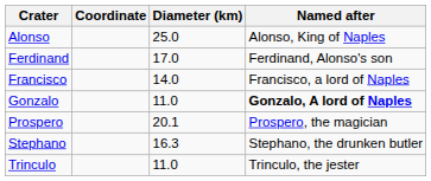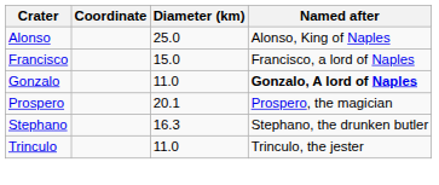 <table class="wikitable sortable">
 <tr>
 <th>Crater</th>
 <th class="unsortable">Coordinate</th>
 <th>Diameter (km)</th>
 <th>Named after</th>
 </tr>
 <tr>
 <td><a href='#'>Alonso</a></td>
 <td></td>
 <td>25.0</td>
 <td>Alonso, King of <a href='#'>Naples</a></td>
 </tr>
 <tr>
-<td><a href='#'>Ferdinand</a></td>
-<td></td>
-<td>17.0</td>
-<td>Ferdinand, Alonso's son</td>
-</tr>
-<tr>
 <td><a href='#'>Francisco</a></td>
 <td></td>
-<td>14.0</td>
+<td>15.0</td>
 <td>Francisco, a lord of <a href='#'>Naples</a></td>
 </tr>
 <tr>
 <td><a href='#'>Gonzalo</a></td>
 <td></td>
 <td>11.0</td>
 <td><strong>Gonzalo, A lord of <a href='#'>Naples</a></strong></td>
 </tr>
 <tr>
 <td><a href='#'>Prospero</a></td>
 <td></td>
 <td>20.1</td>
 <td><a href='#'>Prospero</a>, the magician</td>
 </tr>
 <tr>
 <td><a href='#'>Stephano</a></td>
 <td></td>
 <td>16.3</td>
 <td>Stephano, the drunken butler</td>
 </tr>
 <tr>
 <td><a href='#'>Trinculo</a></td>
 <td></td>
 <td>11.0</td>
 <td>Trinculo, the jester</td>
 </tr>
 </table>
